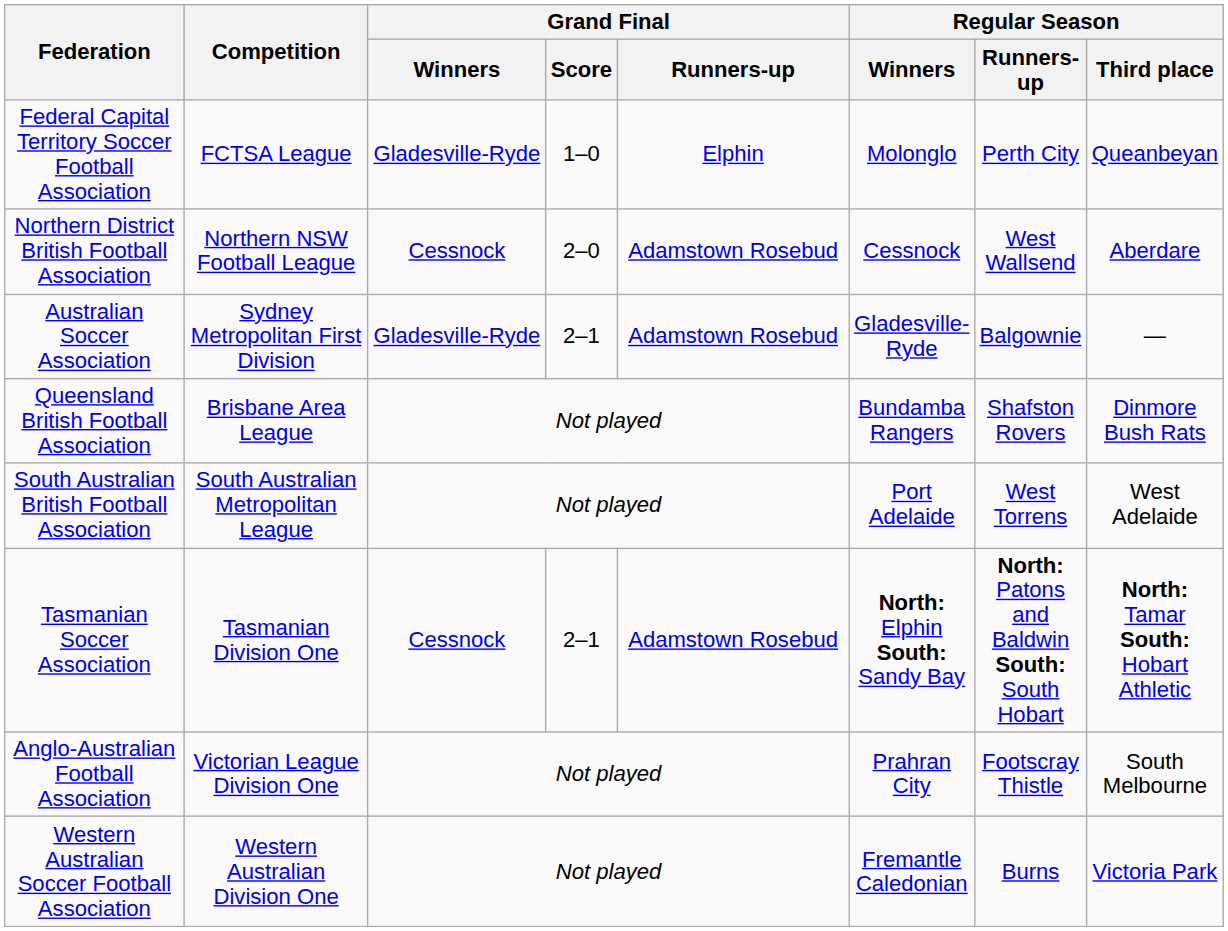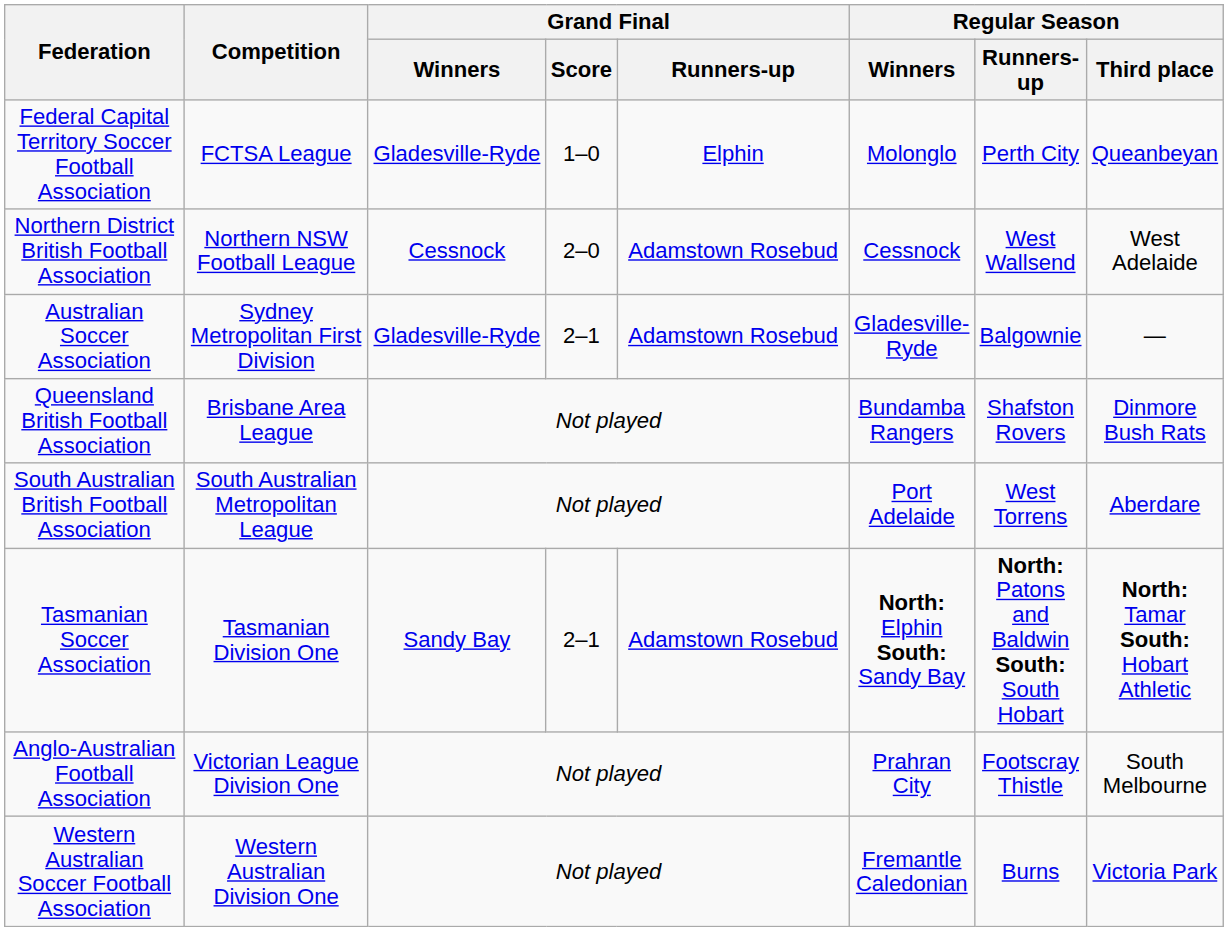 <table class="wikitable" width="100%">
 <tr>
 <th rowspan="2" style="width:10em">Federation</th>
 <th rowspan="2" style="width:10em">Competition</th>
 <th colspan="3" scope="col">Grand Final</th>
 <th colspan="3">Regular Season</th>
 </tr>
 <tr>
 <th style="width:10em">Winners</th>
 <th>Score</th>
 <th style="width:15em">Runners-up</th>
 <th>Winners</th>
 <th>Runners-up</th>
 <th>Third place</th>
 </tr>
 <tr>
 <td align="center"><a href='#'>Federal Capital Territory Soccer Football Association</a></td>
 <td align="center"><a href='#'>FCTSA League</a></td>
 <td align="center"><a href='#'>Gladesville-Ryde</a></td>
 <td align="center">1–0</td>
 <td align="center"><a href='#'>Elphin</a></td>
 <td align="center"><a href='#'>Molonglo</a></td>
 <td align="center"><a href='#'>Perth City</a></td>
 <td align="center"><a href='#'>Queanbeyan</a></td>
 </tr>
 <tr>
 <td align="center"><a href='#'>Northern District British Football Association</a></td>
 <td align="center"><a href='#'>Northern NSW Football League</a></td>
 <td align="center"><a href='#'>Cessnock</a></td>
 <td align="center">2–0</td>
 <td align="center"><a href='#'>Adamstown Rosebud</a></td>
 <td align="center"><a href='#'>Cessnock</a></td>
 <td align="center"><a href='#'>West Wallsend</a></td>
-<td align="center"><a href='#'>Aberdare</a></td>
+<td align="center">West Adelaide</td>
 </tr>
 <tr>
 <td align="center"><a href='#'>Australian Soccer Association</a></td>
 <td align="center"><a href='#'>Sydney Metropolitan First Division</a></td>
 <td align="center"><a href='#'>Gladesville-Ryde</a></td>
 <td align="center">2–1</td>
 <td align="center"><a href='#'>Adamstown Rosebud</a></td>
 <td align="center"><a href='#'>Gladesville-Ryde</a></td>
 <td align="center"><a href='#'>Balgownie</a></td>
 <td align="center">—</td>
 </tr>
 <tr>
 <td align="center"><a href='#'>Queensland British Football Association</a></td>
 <td align="center"><a href='#'>Brisbane Area League</a></td>
 <td colspan="3" align="center"><em>Not played</em></td>
 <td align="center"><a href='#'>Bundamba Rangers</a></td>
 <td align="center"><a href='#'>Shafston Rovers</a></td>
 <td align="center"><a href='#'>Dinmore Bush Rats</a></td>
 </tr>
 <tr>
 <td align="center"><a href='#'>South Australian British Football Association</a></td>
 <td align="center"><a href='#'>South Australian Metropolitan League</a></td>
 <td colspan="3" align="center"><em>Not played</em></td>
 <td align="center"><a href='#'>Port Adelaide</a></td>
 <td align="center"><a href='#'>West Torrens</a></td>
-<td align="center">West Adelaide</td>
+<td align="center"><a href='#'>Aberdare</a></td>
 </tr>
 <tr>
 <td align="center"><a href='#'>Tasmanian Soccer Association</a></td>
 <td align="center"><a href='#'>Tasmanian Division One</a></td>
-<td align="center"><a href='#'>Cessnock</a></td>
+<td align="center"><a href='#'>Sandy Bay</a></td>
 <td align="center">2–1</td>
 <td align="center"><a href='#'>Adamstown Rosebud</a></td>
 <td align="center"><strong>North:</strong> <a href='#'>Elphin</a><br><strong>South:</strong> <a href='#'>Sandy Bay</a></td>
 <td align="center"><strong>North:</strong> <a href='#'>Patons and Baldwin</a><br><strong>South:</strong> <a href='#'>South Hobart</a></td>
 <td align="center"><strong>North:</strong> <a href='#'>Tamar</a><br><strong>South:</strong> <a href='#'>Hobart Athletic</a></td>
 </tr>
 <tr>
 <td align="center"><a href='#'>Anglo-Australian Football Association</a></td>
 <td align="center"><a href='#'>Victorian League Division One</a></td>
 <td colspan="3" align="center"><em>Not played</em></td>
 <td align="center"><a href='#'>Prahran City</a></td>
 <td align="center"><a href='#'>Footscray Thistle</a></td>
 <td align="center">South Melbourne</td>
 </tr>
 <tr>
 <td align="center"><a href='#'>Western Australian Soccer Football Association</a></td>
 <td align="center"><a href='#'>Western Australian Division One</a></td>
 <td colspan="3" align="center"><em>Not played</em></td>
 <td align="center"><a href='#'>Fremantle Caledonian</a></td>
 <td align="center"><a href='#'>Burns</a></td>
 <td align="center"><a href='#'>Victoria Park</a></td>
 </tr>
 </table>
